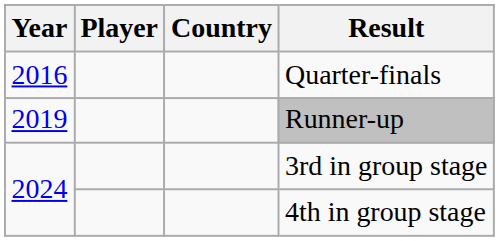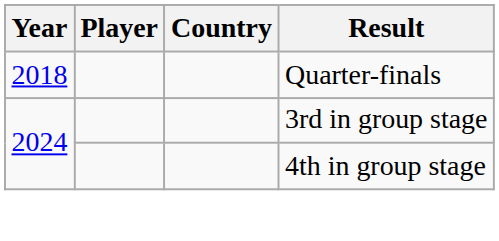 <table class="wikitable sortable" style="font-size:90%;">
 <tr>
 <th>Year</th>
 <th>Player</th>
 <th>Country</th>
 <th>Result</th>
 </tr>
 <tr>
-<td><a href='#'>2016</a> </td>
+<td><a href='#'>2018</a> </td>
 <td></td>
 <td></td>
 <td data-sort-value="2">Quarter-finals</td>
-</tr>
-<tr>
-<td><a href='#'>2019</a> </td>
-<td></td>
-<td></td>
-<td bgcolor="#C0C0C0" data-sort-value="1">Runner-up</td>
 </tr>
 <tr>
 <td rowspan="2"><a href='#'>2024</a> </td>
 <td></td>
 <td></td>
 <td data-sort-value="3">3rd in group stage</td>
 </tr>
 <tr>
 <td></td>
 <td></td>
 <td data-sort-value="4">4th in group stage</td>
 </tr>
 </table>
